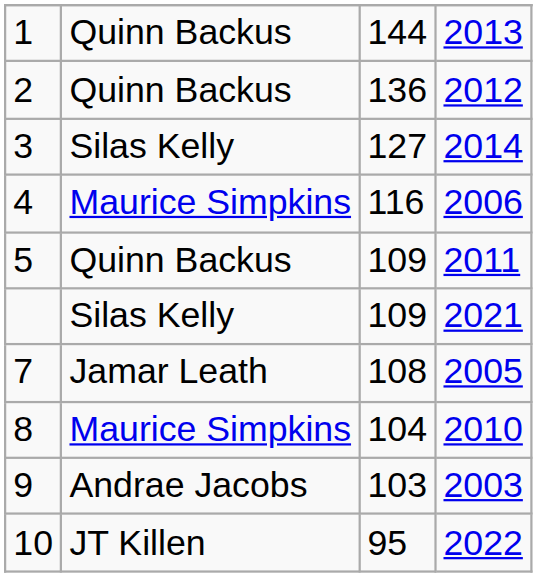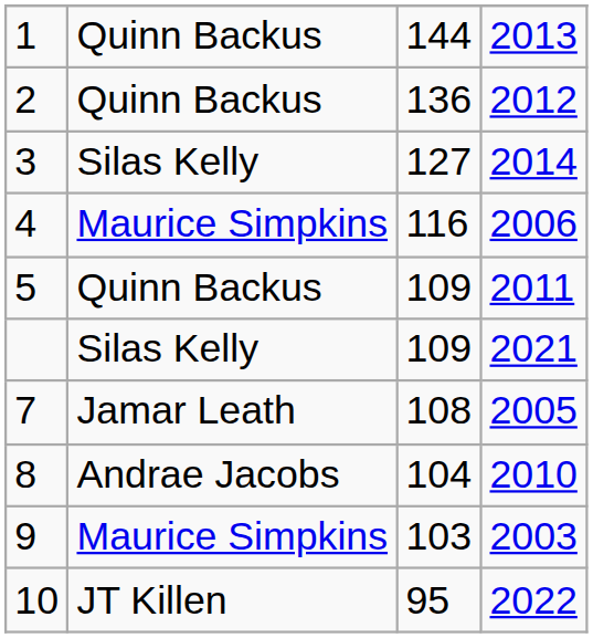 <table class="wikitable">
 <tr>
 </tr>
 <tr>
 <td>1</td>
 <td>Quinn Backus</td>
 <td>144</td>
 <td><a href='#'>2013</a></td>
 </tr>
 <tr>
 <td>2</td>
 <td>Quinn Backus</td>
 <td>136</td>
 <td><a href='#'>2012</a></td>
 </tr>
 <tr>
 <td>3</td>
 <td>Silas Kelly</td>
 <td>127</td>
 <td><a href='#'>2014</a></td>
 </tr>
 <tr>
 <td>4</td>
 <td><a href='#'>Maurice Simpkins</a></td>
 <td>116</td>
 <td><a href='#'>2006</a></td>
 </tr>
 <tr>
 <td>5</td>
 <td>Quinn Backus</td>
 <td>109</td>
 <td><a href='#'>2011</a></td>
 </tr>
 <tr>
 <td></td>
 <td>Silas Kelly</td>
 <td>109</td>
 <td><a href='#'>2021</a></td>
 </tr>
 <tr>
 <td>7</td>
 <td>Jamar Leath</td>
 <td>108</td>
 <td><a href='#'>2005</a></td>
 </tr>
 <tr>
 <td>8</td>
-<td><a href='#'>Maurice Simpkins</a></td>
+<td>Andrae Jacobs</td>
 <td>104</td>
 <td><a href='#'>2010</a></td>
 </tr>
 <tr>
 <td>9</td>
-<td>Andrae Jacobs</td>
+<td><a href='#'>Maurice Simpkins</a></td>
 <td>103</td>
 <td><a href='#'>2003</a></td>
 </tr>
 <tr>
 <td>10</td>
 <td>JT Killen</td>
 <td>95</td>
 <td><a href='#'>2022</a></td>
 </tr>
 </table>
